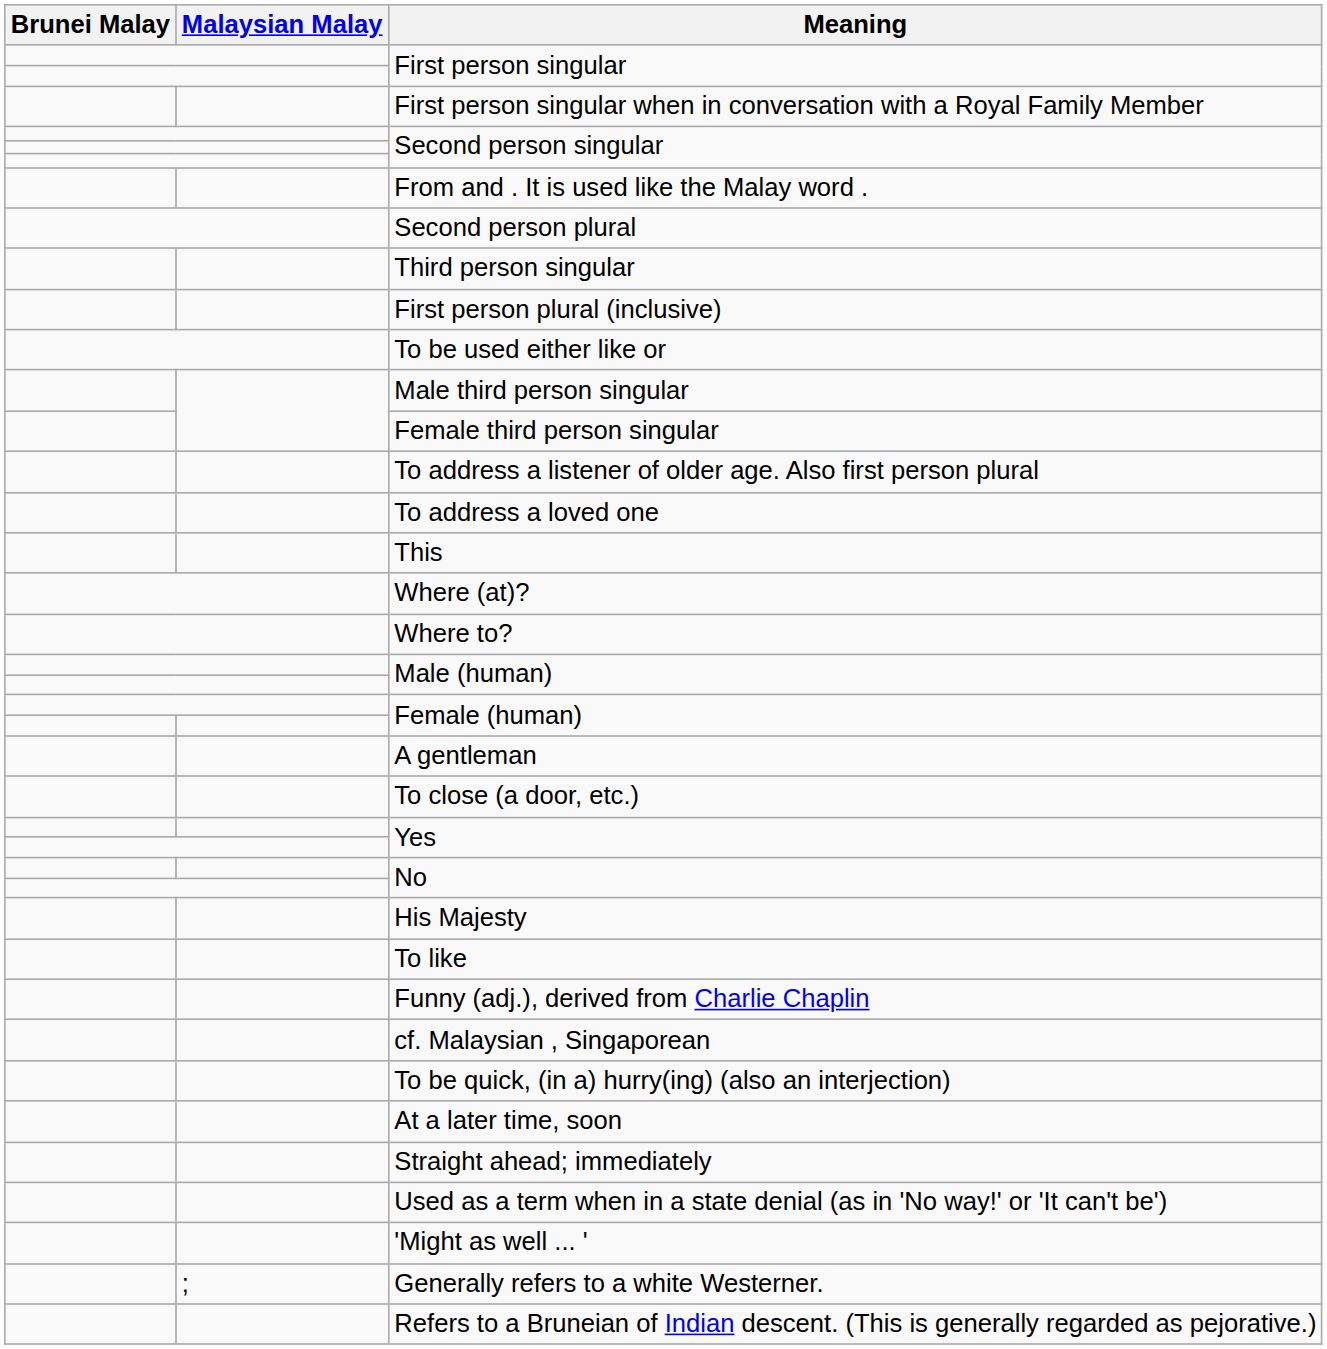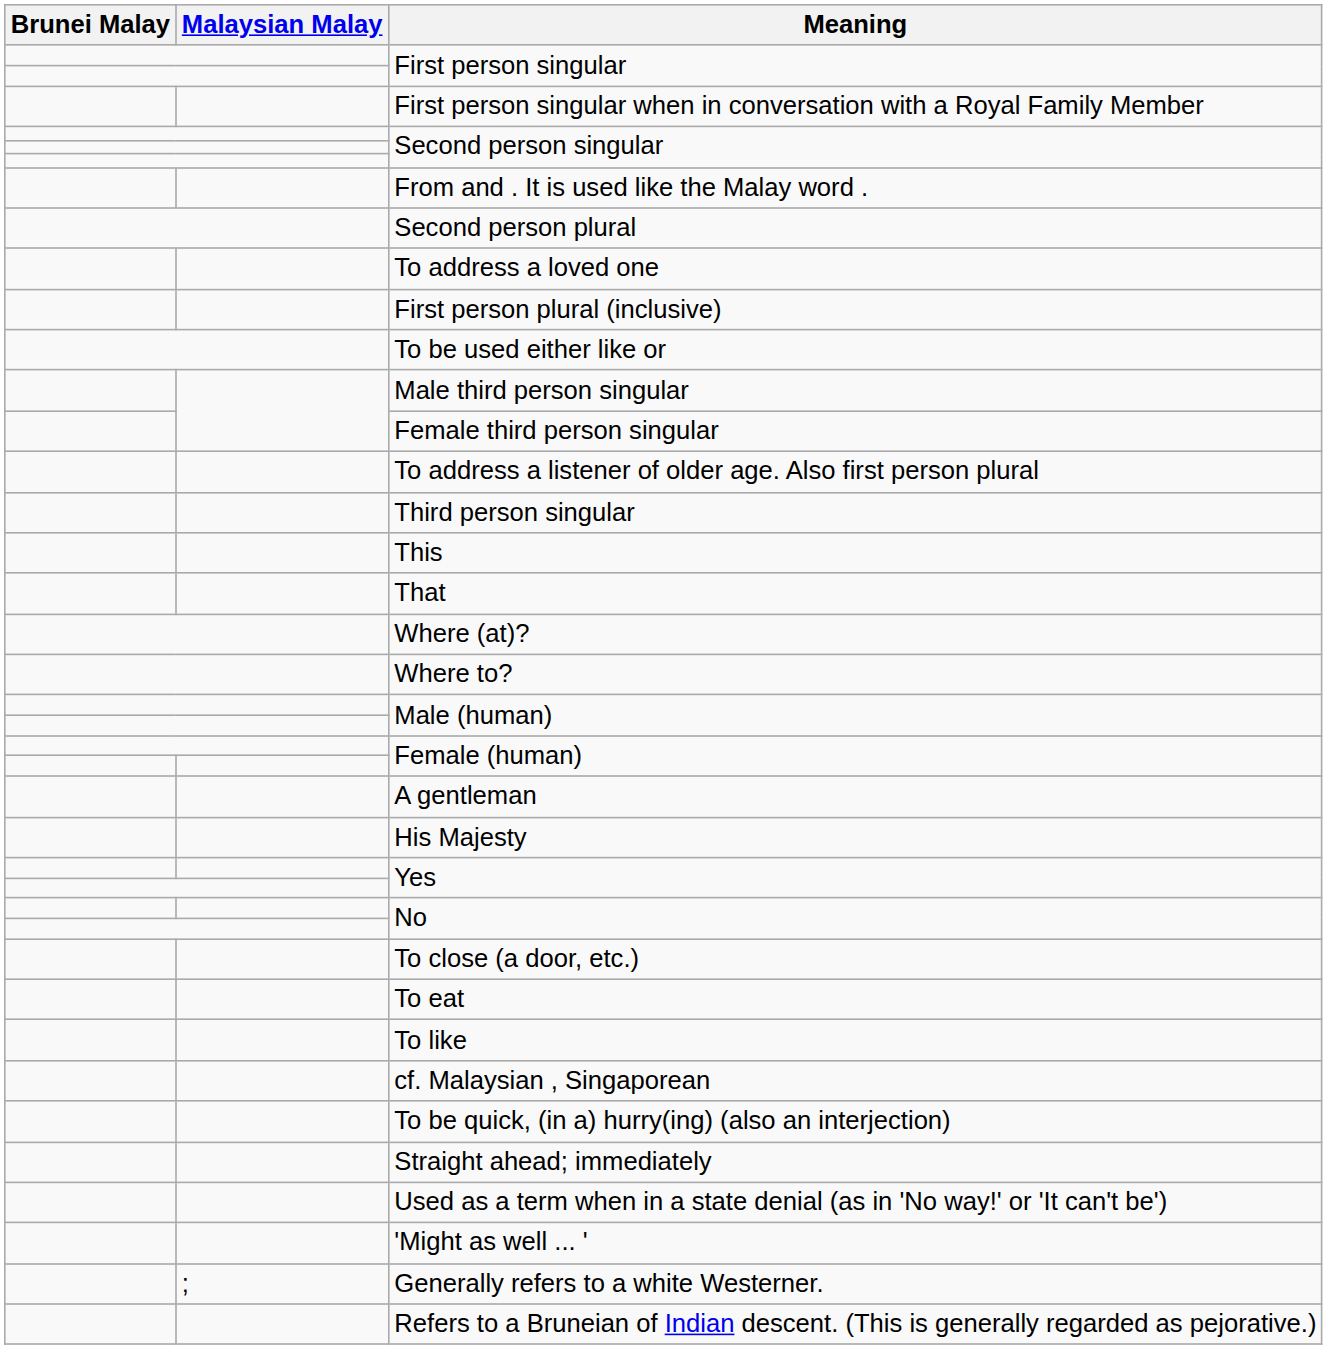 <table class="wikitable sortable">
 <tr>
 <th>Brunei Malay</th>
 <th><a href='#'>Malaysian Malay</a></th>
 <th>Meaning</th>
 </tr>
 <tr>
 <td colspan="2"></td>
 <td rowspan="2">First person singular</td>
 </tr>
 <tr>
 <td colspan="2"></td>
 </tr>
 <tr>
 <td></td>
 <td></td>
 <td>First person singular when in conversation with a Royal Family Member</td>
 </tr>
 <tr>
 <td colspan="2"></td>
 <td rowspan="3">Second person singular</td>
 </tr>
 <tr>
 <td colspan="2"></td>
 </tr>
 <tr>
 <td colspan="2"></td>
 </tr>
 <tr>
 <td></td>
 <td></td>
 <td>From  and . It is used like the Malay word .</td>
 </tr>
 <tr>
 <td colspan="2"></td>
 <td>Second person plural</td>
 </tr>
 <tr>
 <td></td>
 <td></td>
-<td>Third person singular</td>
+<td>To address a loved one</td>
 </tr>
 <tr>
 <td></td>
 <td></td>
 <td>First person plural (inclusive)</td>
 </tr>
 <tr>
 <td colspan="2"></td>
 <td>To be used either like  or </td>
 </tr>
 <tr>
 <td></td>
 <td rowspan="2"></td>
 <td>Male third person singular</td>
 </tr>
 <tr>
 <td></td>
 <td>Female third person singular</td>
 </tr>
 <tr>
 <td></td>
 <td></td>
 <td>To address a listener of older age. Also first person plural</td>
 </tr>
 <tr>
 <td></td>
 <td></td>
-<td>To address a loved one</td>
+<td>Third person singular</td>
 </tr>
 <tr |Ani>
 <td></td>
 <td></td>
 <td>This</td>
+</tr>
+<tr>
+<td></td>
+<td></td>
+<td>That</td>
 </tr>
 <tr>
 <td colspan="2"></td>
 <td>Where (at)?</td>
 </tr>
 <tr>
 <td colspan="2"></td>
 <td>Where to?</td>
 </tr>
 <tr>
 <td colspan="2"></td>
 <td rowspan="2">Male (human)</td>
 </tr>
 <tr>
 <td colspan="2"></td>
 </tr>
 <tr>
 <td colspan="2"></td>
 <td rowspan="2">Female (human)</td>
 </tr>
 <tr |Bini-bini>
 <td></td>
 <td></td>
 </tr>
 <tr>
 <td></td>
 <td></td>
 <td>A gentleman</td>
 </tr>
 <tr>
 <td></td>
 <td></td>
-<td>To close (a door, etc.)</td>
+<td>His Majesty</td>
 </tr>
 <tr>
 <td></td>
 <td></td>
 <td rowspan="2">Yes</td>
 </tr>
 <tr>
 <td colspan="2"></td>
 </tr>
 <tr>
 <td></td>
 <td></td>
 <td rowspan="2">No</td>
 </tr>
 <tr>
 <td colspan="2"></td>
 </tr>
 <tr>
 <td></td>
 <td></td>
-<td>His Majesty</td>
+<td>To close (a door, etc.)</td>
+</tr>
+<tr>
+<td></td>
+<td></td>
+<td>To eat</td>
 </tr>
 <tr>
 <td></td>
 <td></td>
 <td>To like</td>
-</tr>
-<tr>
-<td></td>
-<td></td>
-<td>Funny (adj.), derived from <a href='#'>Charlie Chaplin</a></td>
 </tr>
 <tr>
 <td></td>
 <td></td>
 <td>cf. Malaysian , Singaporean </td>
 </tr>
 <tr>
 <td></td>
 <td></td>
 <td>To be quick, (in a) hurry(ing) (also an interjection)</td>
-</tr>
-<tr>
-<td></td>
-<td></td>
-<td>At a later time, soon</td>
 </tr>
 <tr>
 <td></td>
 <td></td>
 <td>Straight ahead; immediately</td>
 </tr>
 <tr>
 <td></td>
 <td></td>
 <td>Used as a term when in a state denial (as in 'No way!' or 'It can't be')</td>
 </tr>
 <tr>
 <td></td>
 <td></td>
 <td>'Might as well ... '</td>
 </tr>
 <tr>
 <td></td>
 <td>; </td>
 <td>Generally refers to a white Westerner.</td>
 </tr>
 <tr>
 <td></td>
 <td></td>
 <td>Refers to a Bruneian of <a href='#'>Indian</a> descent. (This is generally regarded as pejorative.)</td>
 </tr>
 </table>
